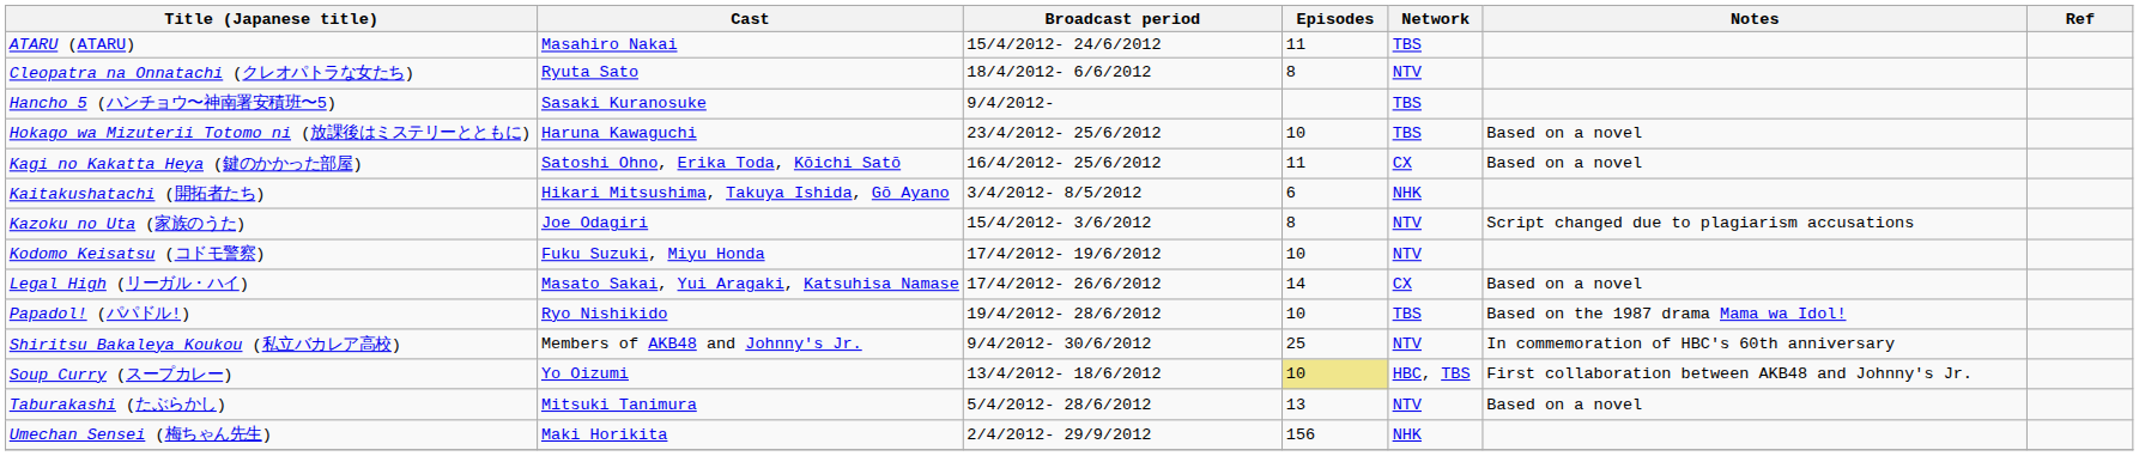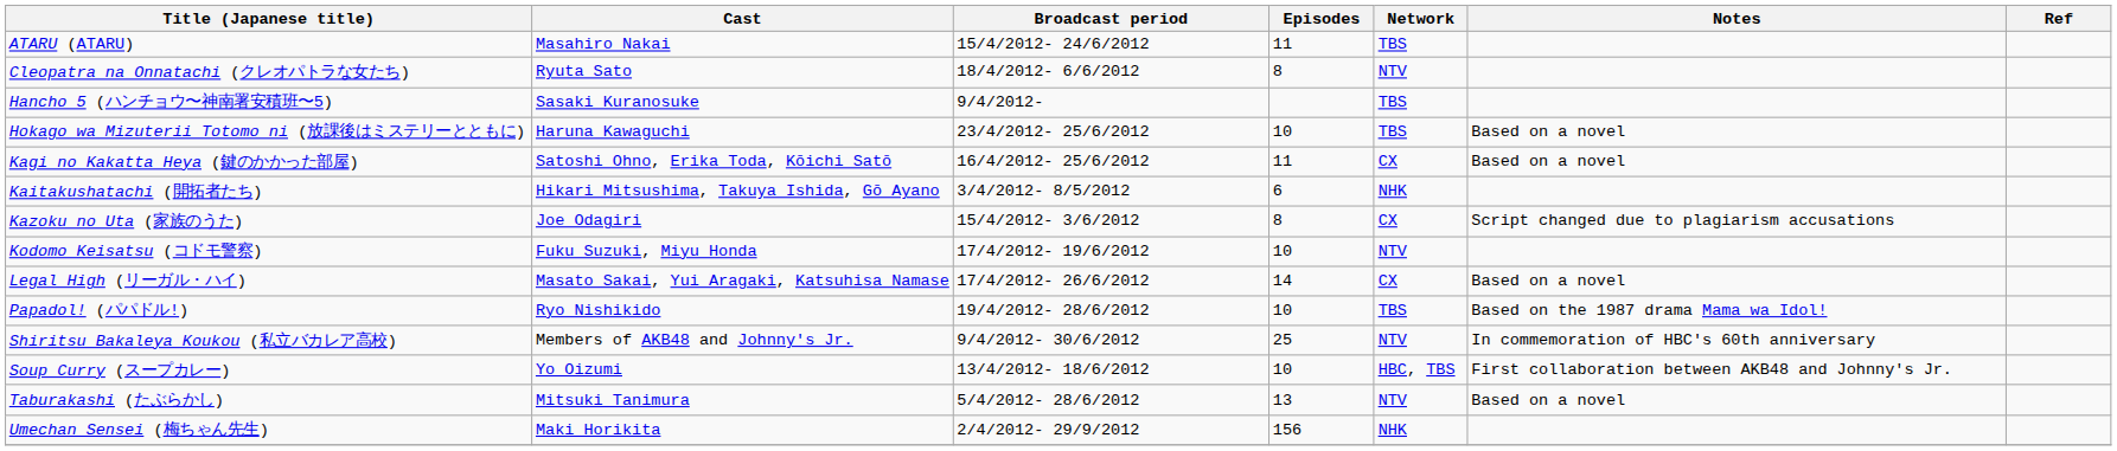 <table class="wikitable">
 <tr>
 <th style="width:25%;">Title (Japanese title)</th>
 <th style="width:20%;">Cast</th>
 <th style="width:15%;">Broadcast period</th>
 <th style="width:5%;">Episodes</th>
 <th>Network</th>
 <th>Notes</th>
 <th style="width:5%;">Ref</th>
 </tr>
 <tr>
 <td><em><a href='#'>ATARU</a></em> (<a href='#'>ATARU</a>)</td>
 <td><a href='#'>Masahiro Nakai</a></td>
 <td>15/4/2012- 24/6/2012</td>
 <td>11</td>
 <td><a href='#'>TBS</a></td>
 <td></td>
 <td></td>
 </tr>
 <tr>
 <td><em><a href='#'>Cleopatra na Onnatachi</a></em> (<a href='#'>クレオパトラな女たち</a>)</td>
 <td><a href='#'>Ryuta Sato</a></td>
 <td>18/4/2012- 6/6/2012</td>
 <td>8</td>
 <td><a href='#'>NTV</a></td>
 <td></td>
 <td></td>
 </tr>
 <tr>
 <td><em><a href='#'>Hancho 5</a></em> (<a href='#'>ハンチョウ〜神南署安積班〜5</a>)</td>
 <td><a href='#'>Sasaki Kuranosuke</a></td>
 <td>9/4/2012-</td>
 <td></td>
 <td><a href='#'>TBS</a></td>
 <td></td>
 <td></td>
 </tr>
 <tr>
 <td><em><a href='#'>Hokago wa Mizuterii Totomo ni</a></em> (<a href='#'>放課後はミステリーとともに</a>)</td>
 <td><a href='#'>Haruna Kawaguchi</a></td>
 <td>23/4/2012- 25/6/2012</td>
 <td>10</td>
 <td><a href='#'>TBS</a></td>
 <td>Based on a novel</td>
 <td></td>
 </tr>
 <tr>
 <td><em><a href='#'>Kagi no Kakatta Heya</a></em> (<a href='#'>鍵のかかった部屋</a>)</td>
 <td><a href='#'>Satoshi Ohno</a>, <a href='#'>Erika Toda</a>, <a href='#'>Kōichi Satō</a></td>
 <td>16/4/2012- 25/6/2012</td>
 <td>11</td>
 <td><a href='#'>CX</a></td>
 <td>Based on a novel</td>
 <td></td>
 </tr>
 <tr>
 <td><em><a href='#'>Kaitakushatachi</a></em> (<a href='#'>開拓者たち</a>)</td>
 <td><a href='#'>Hikari Mitsushima</a>, <a href='#'>Takuya Ishida</a>, <a href='#'>Gō Ayano</a></td>
 <td>3/4/2012- 8/5/2012</td>
 <td>6</td>
 <td><a href='#'>NHK</a></td>
 <td></td>
 <td></td>
 </tr>
 <tr>
 <td><em><a href='#'>Kazoku no Uta</a></em> (<a href='#'>家族のうた</a>)</td>
 <td><a href='#'>Joe Odagiri</a></td>
 <td>15/4/2012- 3/6/2012</td>
 <td>8</td>
-<td><a href='#'>NTV</a></td>
+<td><a href='#'>CX</a></td>
 <td>Script changed due to plagiarism accusations</td>
 <td></td>
 </tr>
 <tr>
 <td><em><a href='#'>Kodomo Keisatsu</a></em> (<a href='#'>コドモ警察</a>)</td>
 <td><a href='#'>Fuku Suzuki</a>, <a href='#'>Miyu Honda</a></td>
 <td>17/4/2012- 19/6/2012</td>
 <td>10</td>
 <td><a href='#'>NTV</a></td>
 <td></td>
 <td></td>
 </tr>
 <tr>
 <td><em><a href='#'>Legal High</a></em> (<a href='#'>リーガル・ハイ</a>)</td>
 <td><a href='#'>Masato Sakai</a>, <a href='#'>Yui Aragaki</a>, <a href='#'>Katsuhisa Namase</a></td>
 <td>17/4/2012- 26/6/2012</td>
 <td>14</td>
 <td><a href='#'>CX</a></td>
 <td>Based on a novel</td>
 <td></td>
 </tr>
 <tr>
 <td><em><a href='#'>Papadol!</a></em> (<a href='#'>パパドル!</a>)</td>
 <td><a href='#'>Ryo Nishikido</a></td>
 <td>19/4/2012- 28/6/2012</td>
 <td>10</td>
 <td><a href='#'>TBS</a></td>
 <td>Based on the 1987 drama <a href='#'>Mama wa Idol!</a></td>
 <td></td>
 </tr>
 <tr>
 <td><em><a href='#'>Shiritsu Bakaleya Koukou</a></em> (<a href='#'>私立バカレア高校</a>)</td>
 <td>Members of <a href='#'>AKB48</a> and <a href='#'>Johnny's Jr.</a></td>
 <td>9/4/2012- 30/6/2012</td>
 <td>25</td>
 <td><a href='#'>NTV</a></td>
 <td>In commemoration of HBC's 60th anniversary</td>
 <td></td>
 </tr>
 <tr>
 <td><em><a href='#'>Soup Curry</a></em> (<a href='#'>スープカレー</a>)</td>
 <td><a href='#'>Yo Oizumi</a></td>
 <td>13/4/2012- 18/6/2012</td>
-<td style="background: khaki;">10</td>
+<td>10</td>
 <td><a href='#'>HBC</a>, <a href='#'>TBS</a></td>
 <td>First collaboration between AKB48 and Johnny's Jr.</td>
 <td></td>
 </tr>
 <tr>
 <td><em><a href='#'>Taburakashi</a></em> (<a href='#'>たぶらかし</a>)</td>
 <td><a href='#'>Mitsuki Tanimura</a></td>
 <td>5/4/2012- 28/6/2012</td>
 <td>13</td>
 <td><a href='#'>NTV</a></td>
 <td>Based on a novel</td>
 <td></td>
 </tr>
 <tr>
 <td><em><a href='#'>Umechan Sensei</a></em> (<a href='#'>梅ちゃん先生</a>)</td>
 <td><a href='#'>Maki Horikita</a></td>
 <td>2/4/2012- 29/9/2012</td>
 <td>156</td>
 <td><a href='#'>NHK</a></td>
 <td></td>
 <td></td>
 </tr>
 <tr>
 </tr>
 </table>
